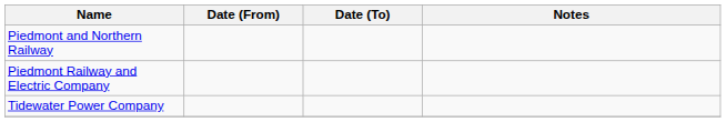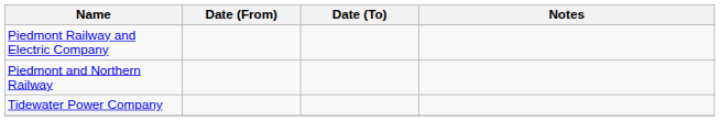 <table class="wikitable sortable" width=100%>
 <tr>
 <th width=15%>Name</th>
 <th width=10%>Date (From)</th>
 <th width=10%>Date (To)</th>
 <th class="unsortable" width=25%>Notes</th>
 </tr>
 <tr>
-<td><a href='#'>Piedmont and Northern Railway</a></td>
+<td><a href='#'>Piedmont Railway and Electric Company</a></td>
 <td></td>
 <td></td>
 <td></td>
 </tr>
 <tr>
-<td><a href='#'>Piedmont Railway and Electric Company</a></td>
+<td><a href='#'>Piedmont and Northern Railway</a></td>
 <td></td>
 <td></td>
 <td></td>
 </tr>
 <tr>
 <td><a href='#'>Tidewater Power Company</a></td>
 <td></td>
 <td></td>
 <td></td>
 </tr>
 <tr>
 </tr>
 </table>
